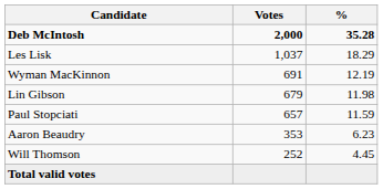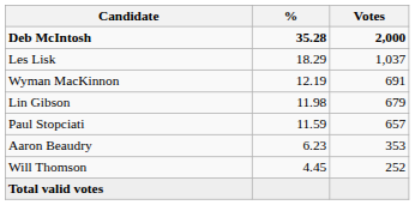 <table style="width:475px;" class="wikitable">
 <tr>
 <th align="center">Candidate</th>
+<th align="center">%</th>
 <th align="center">Votes</th>
-<th align="center">%</th>
 </tr>
 <tr>
 <td align="left"><strong>Deb McIntosh</strong></td>
+<td align="right"><strong>35.28</strong></td>
 <td align="right"><strong>2,000</strong></td>
-<td align="right"><strong>35.28</strong></td>
 </tr>
 <tr>
 <td align="left">Les Lisk</td>
+<td align="right">18.29</td>
 <td align="right">1,037</td>
-<td align="right">18.29</td>
 </tr>
 <tr>
 <td align="left">Wyman MacKinnon</td>
+<td align="right">12.19</td>
 <td align="right">691</td>
-<td align="right">12.19</td>
 </tr>
 <tr>
 <td align="left">Lin Gibson</td>
+<td align="right">11.98</td>
 <td align="right">679</td>
-<td align="right">11.98</td>
 </tr>
 <tr>
 <td align="left">Paul Stopciati</td>
+<td align="right">11.59</td>
 <td align="right">657</td>
-<td align="right">11.59</td>
 </tr>
 <tr>
 <td align="left">Aaron Beaudry</td>
+<td align="right">6.23</td>
 <td align="right">353</td>
-<td align="right">6.23</td>
 </tr>
 <tr>
 <td align="left">Will Thomson</td>
+<td align="right">4.45</td>
 <td align="right">252</td>
-<td align="right">4.45</td>
 </tr>
 <tr bgcolor="#EEEEEE">
 <td align="left"><strong>Total valid votes</strong></td>
 <td align="right"></td>
 <td align="right"></td>
 </tr>
 </table>
